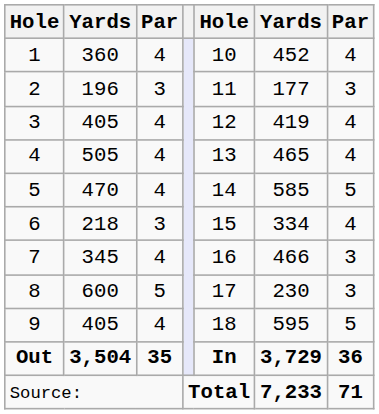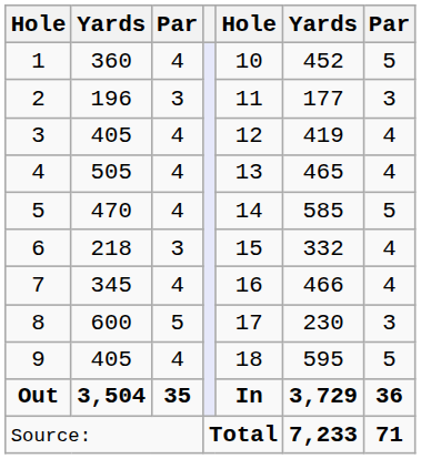 <table class=wikitable style="text-align: center">
 <tr>
 <th>Hole</th>
 <th>Yards</th>
 <th>Par</th>
 <th></th>
 <th>Hole</th>
 <th>Yards</th>
 <th>Par</th>
 </tr>
 <tr>
 <td>1</td>
 <td>360</td>
 <td>4</td>
 <td rowspan=10 style="background:#E6E8FA;"></td>
 <td>10</td>
 <td>452</td>
-<td>4</td>
+<td>5</td>
 </tr>
 <tr>
 <td>2</td>
 <td>196</td>
 <td>3</td>
 <td>11</td>
 <td>177</td>
 <td>3</td>
 </tr>
 <tr>
 <td>3</td>
 <td>405</td>
 <td>4</td>
 <td>12</td>
 <td>419</td>
 <td>4</td>
 </tr>
 <tr>
 <td>4</td>
 <td>505</td>
 <td>4</td>
 <td>13</td>
 <td>465</td>
 <td>4</td>
 </tr>
 <tr>
 <td>5</td>
 <td>470</td>
 <td>4</td>
 <td>14</td>
 <td>585</td>
 <td>5</td>
 </tr>
 <tr>
 <td>6</td>
 <td>218</td>
 <td>3</td>
 <td>15</td>
-<td>334</td>
+<td>332</td>
 <td>4</td>
 </tr>
 <tr>
 <td>7</td>
 <td>345</td>
 <td>4</td>
 <td>16</td>
 <td>466</td>
-<td>3</td>
+<td>4</td>
 </tr>
 <tr>
 <td>8</td>
 <td>600</td>
 <td>5</td>
 <td>17</td>
 <td>230</td>
 <td>3</td>
 </tr>
 <tr>
 <td>9</td>
 <td>405</td>
 <td>4</td>
 <td>18</td>
 <td>595</td>
 <td>5</td>
 </tr>
 <tr>
 <td><strong>Out</strong></td>
 <td><strong>3,504</strong></td>
 <td><strong>35</strong></td>
 <td><strong>In</strong></td>
 <td><strong>3,729</strong></td>
 <td><strong>36</strong></td>
 </tr>
 <tr>
 <td colspan=3 align=left><small>Source:</small></td>
 <td colspan=2><strong>Total</strong></td>
 <td><strong>7,233</strong></td>
 <td><strong>71</strong></td>
 </tr>
 </table>
